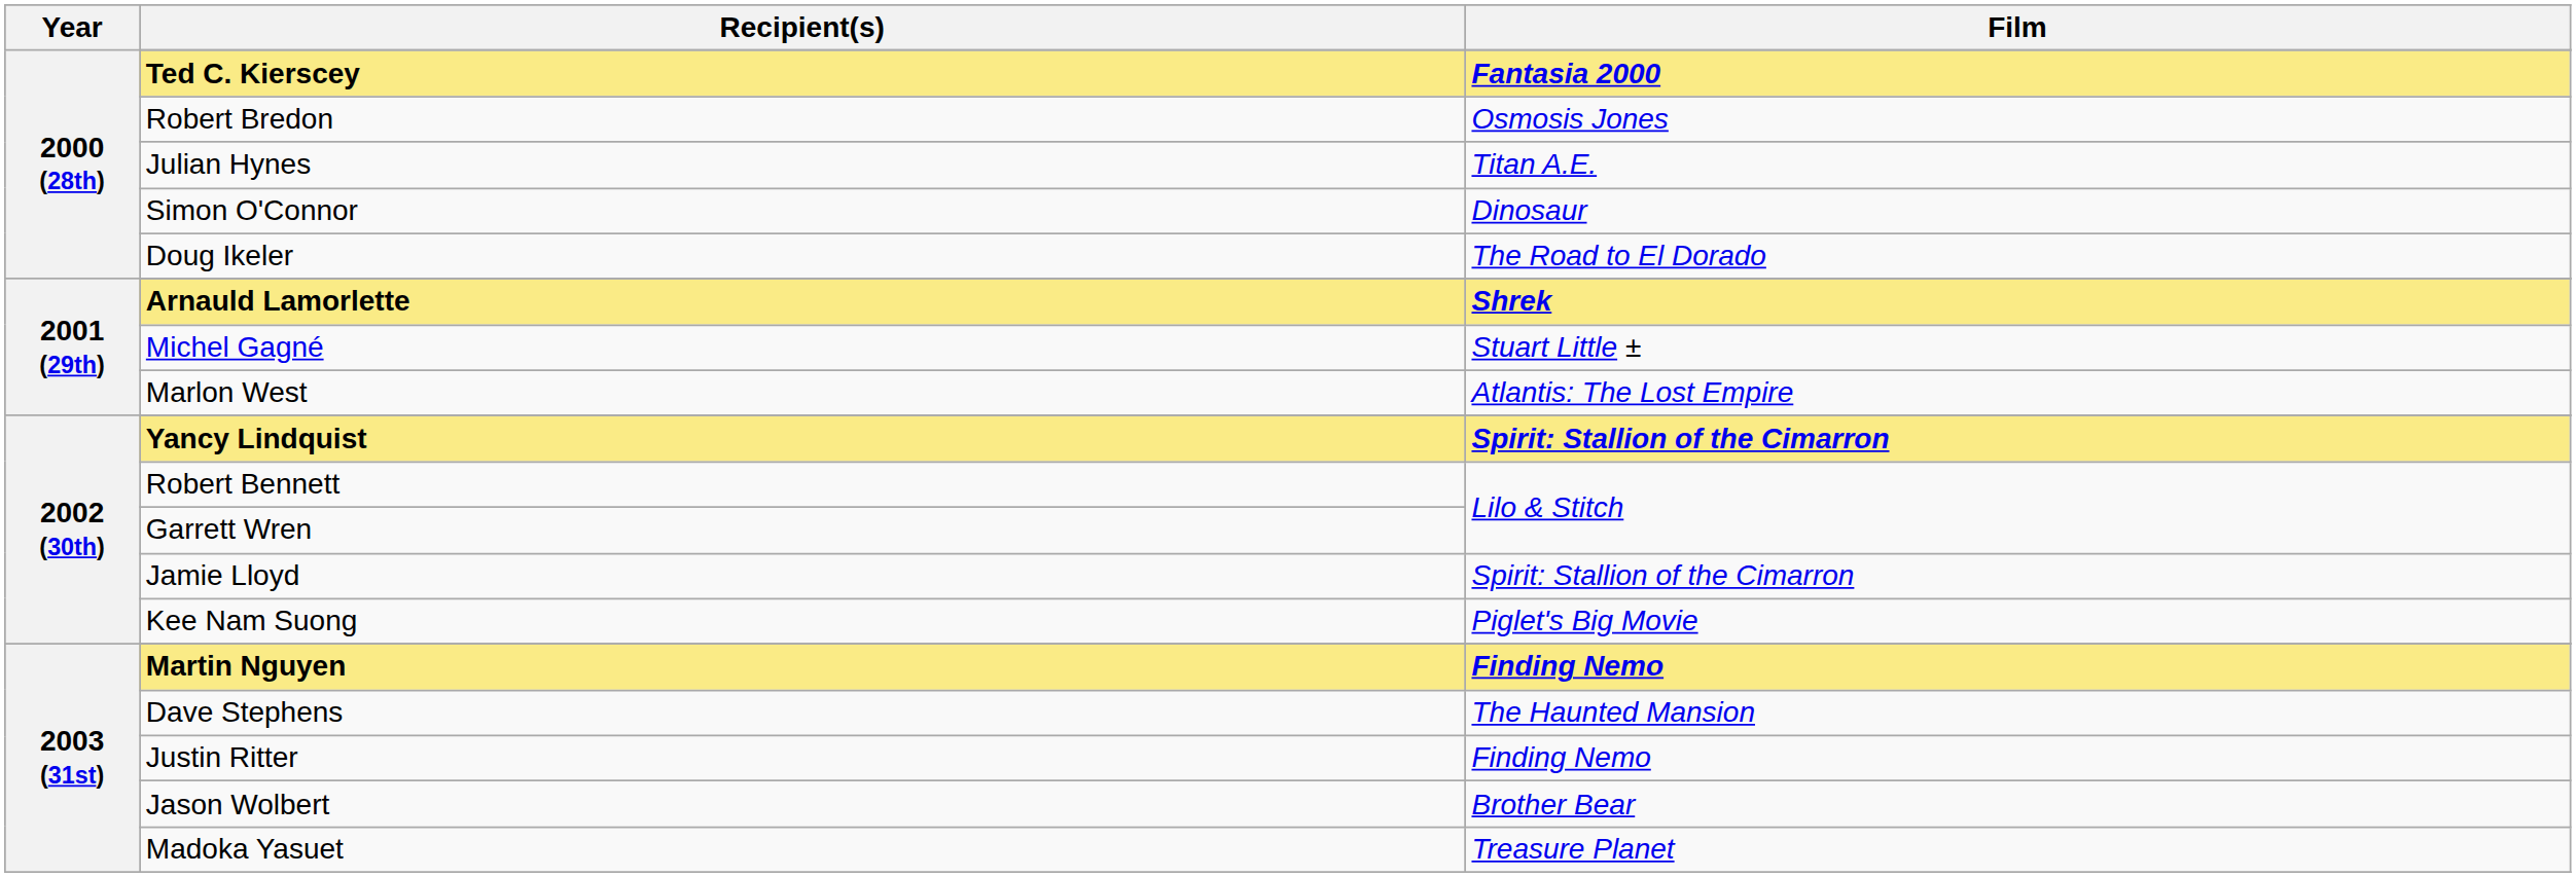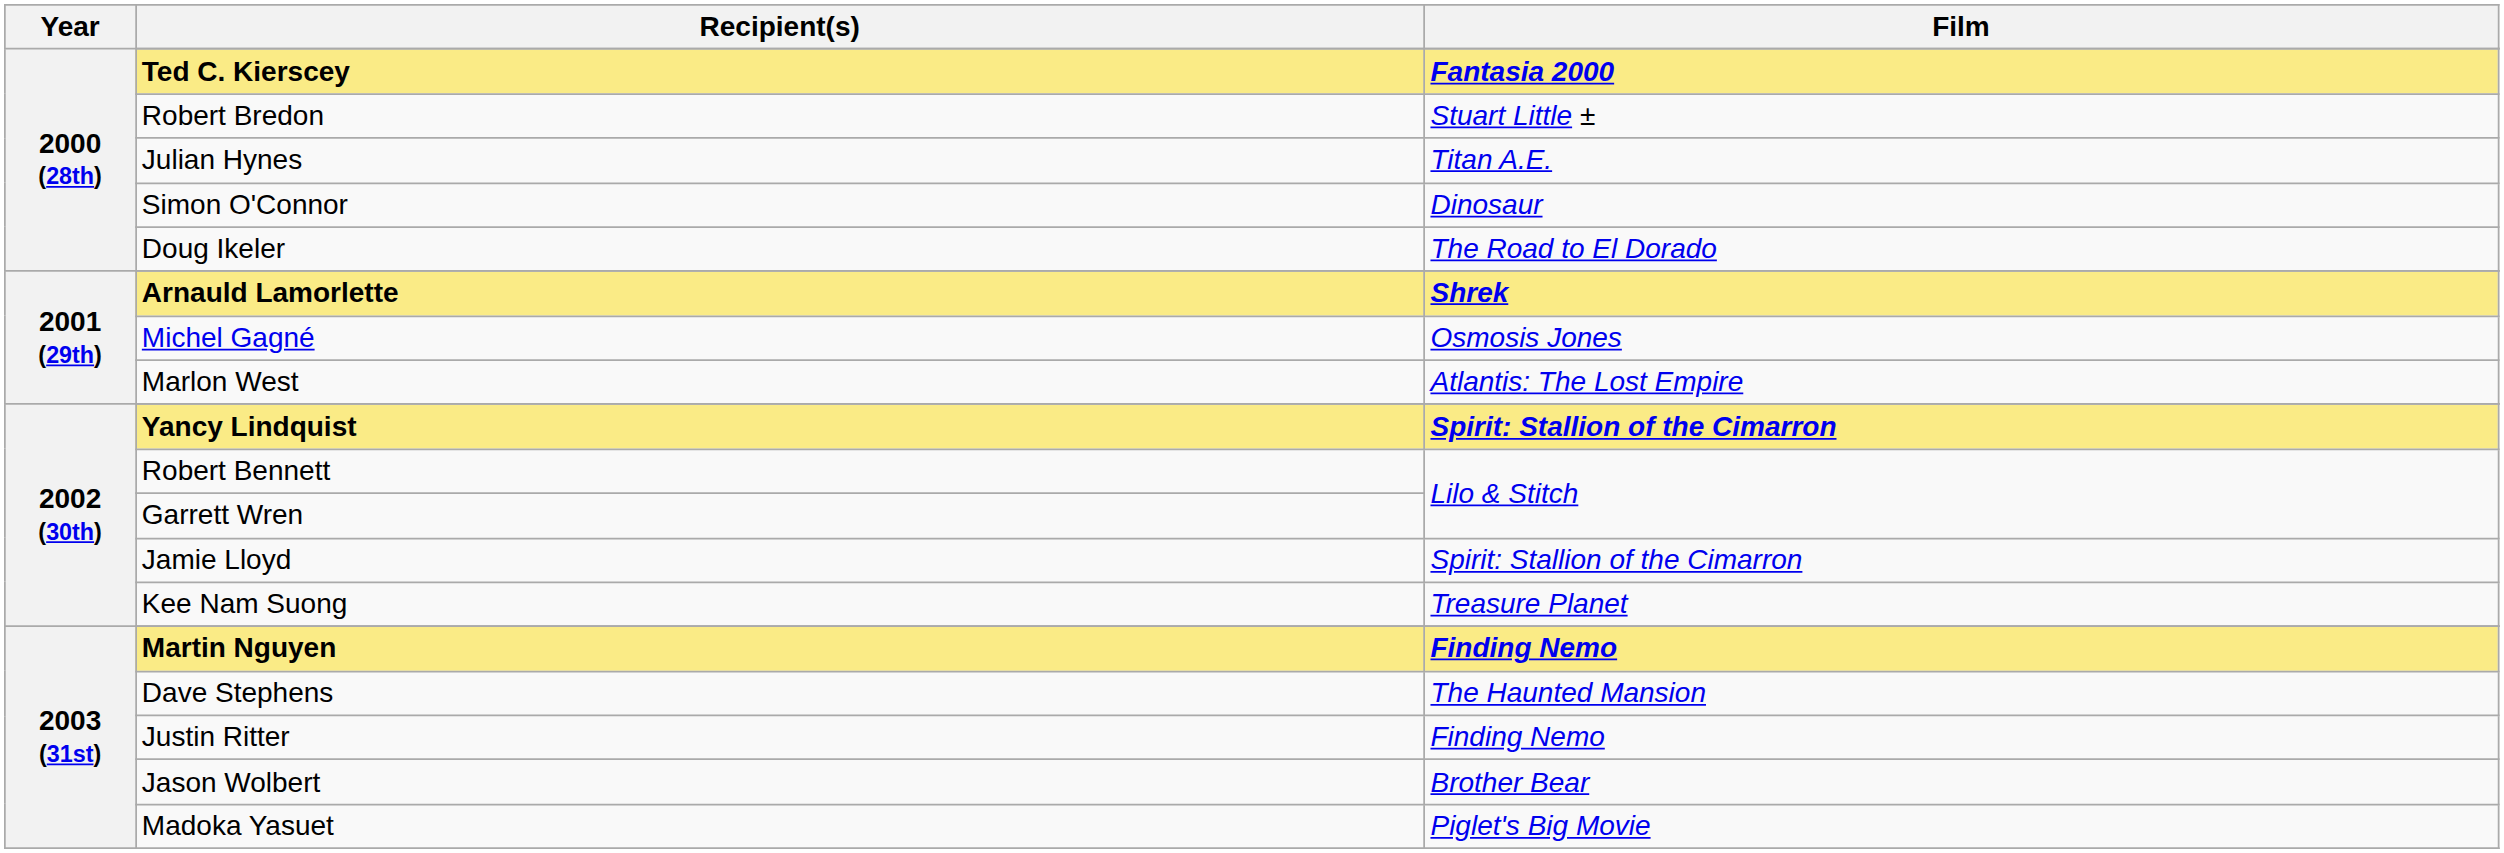 <table class="wikitable" style="width:90%;">
 <tr>
 <th style="width:3%;">Year</th>
 <th style="width:30%;">Recipient(s)</th>
 <th style="width:25%;">Film</th>
 </tr>
 <tr>
 <th rowspan="6" style="text-align:center;">2000 <br><small>(<a href='#'>28th</a>)</small><br></th>
 </tr>
 <tr style="background:#FAEB86;">
 <td><strong>Ted C. Kierscey</strong></td>
 <td><strong><em><a href='#'>Fantasia 2000</a></em></strong></td>
 </tr>
 <tr>
 <td>Robert Bredon</td>
-<td><em><a href='#'>Osmosis Jones</a></em></td>
+<td><em><a href='#'>Stuart Little</a></em> ±</td>
 </tr>
 <tr>
 <td>Julian Hynes</td>
 <td><em><a href='#'>Titan A.E.</a></em></td>
 </tr>
 <tr>
 <td>Simon O'Connor</td>
 <td><em><a href='#'>Dinosaur</a></em></td>
 </tr>
 <tr>
 <td>Doug Ikeler</td>
 <td><em><a href='#'>The Road to El Dorado</a></em></td>
 </tr>
 <tr>
 <th rowspan="4" style="text-align:center;">2001 <br><small>(<a href='#'>29th</a>)</small><br></th>
 </tr>
 <tr style="background:#FAEB86;">
 <td><strong>Arnauld Lamorlette</strong></td>
 <td><strong><em><a href='#'>Shrek</a></em></strong></td>
 </tr>
 <tr>
 <td><a href='#'>Michel Gagné</a></td>
-<td><em><a href='#'>Stuart Little</a></em> ±</td>
+<td><em><a href='#'>Osmosis Jones</a></em></td>
 </tr>
 <tr>
 <td>Marlon West</td>
 <td><em><a href='#'>Atlantis: The Lost Empire</a></em></td>
 </tr>
 <tr>
 <th rowspan="6" style="text-align:center;">2002 <br><small>(<a href='#'>30th</a>)</small><br></th>
 </tr>
 <tr style="background:#FAEB86;">
 <td><strong>Yancy Lindquist</strong></td>
 <td><strong><em><a href='#'>Spirit: Stallion of the Cimarron</a></em></strong></td>
 </tr>
 <tr>
 <td>Robert Bennett</td>
 <td rowspan="2"><em><a href='#'>Lilo & Stitch</a></em></td>
 </tr>
 <tr>
 <td>Garrett Wren</td>
 </tr>
 <tr>
 <td>Jamie Lloyd</td>
 <td><em><a href='#'>Spirit: Stallion of the Cimarron</a></em></td>
 </tr>
 <tr>
 <td>Kee Nam Suong</td>
-<td><em><a href='#'>Piglet's Big Movie</a></em></td>
+<td><em><a href='#'>Treasure Planet</a></em></td>
 </tr>
 <tr>
 <th rowspan="6" style="text-align:center;">2003 <br><small>(<a href='#'>31st</a>)</small><br></th>
 </tr>
 <tr style="background:#FAEB86;">
 <td><strong>Martin Nguyen</strong></td>
 <td><strong><em><a href='#'>Finding Nemo</a></em></strong></td>
 </tr>
 <tr>
 <td>Dave Stephens</td>
 <td><em><a href='#'>The Haunted Mansion</a></em></td>
 </tr>
 <tr>
 <td>Justin Ritter</td>
 <td><em><a href='#'>Finding Nemo</a></em></td>
 </tr>
 <tr>
 <td>Jason Wolbert</td>
 <td><em><a href='#'>Brother Bear</a></em></td>
 </tr>
 <tr>
 <td>Madoka Yasuet</td>
-<td><em><a href='#'>Treasure Planet</a></em></td>
+<td><em><a href='#'>Piglet's Big Movie</a></em></td>
 </tr>
 <tr>
 </tr>
 </table>
